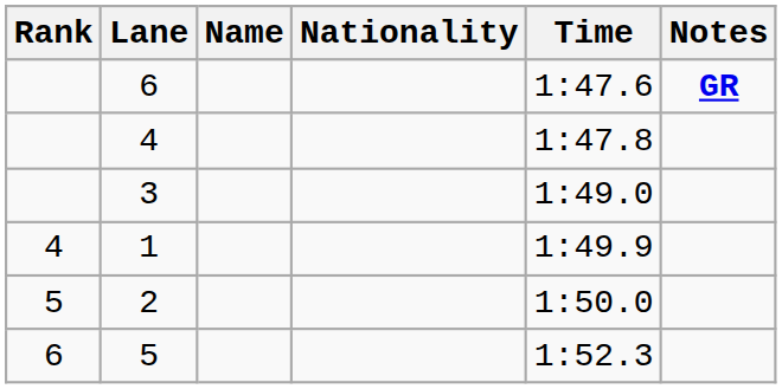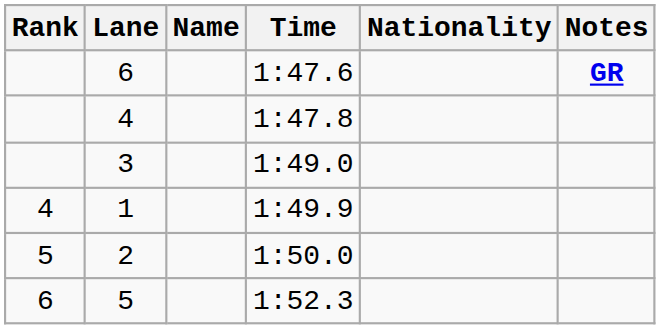 <table class="wikitable sortable" style="text-align:center">
 <tr>
 <th>Rank</th>
 <th>Lane</th>
 <th>Name</th>
+<th>Time</th>
 <th>Nationality</th>
-<th>Time</th>
 <th>Notes</th>
 </tr>
 <tr>
 <td></td>
 <td>6</td>
 <td align=left></td>
+<td>1:47.6</td>
 <td align=left></td>
-<td>1:47.6</td>
 <td><strong><a href='#'>GR</a></strong></td>
 </tr>
 <tr>
 <td></td>
 <td>4</td>
 <td align=left></td>
+<td>1:47.8</td>
 <td align=left></td>
-<td>1:47.8</td>
 <td></td>
 </tr>
 <tr>
 <td></td>
 <td>3</td>
 <td align=left></td>
+<td>1:49.0</td>
 <td align=left></td>
-<td>1:49.0</td>
 <td></td>
 </tr>
 <tr>
 <td>4</td>
 <td>1</td>
 <td align=left></td>
+<td>1:49.9</td>
 <td align=left></td>
-<td>1:49.9</td>
 <td></td>
 </tr>
 <tr>
 <td>5</td>
 <td>2</td>
 <td align=left></td>
+<td>1:50.0</td>
 <td align=left></td>
-<td>1:50.0</td>
 <td></td>
 </tr>
 <tr>
 <td>6</td>
 <td>5</td>
 <td align=left></td>
+<td>1:52.3</td>
 <td align=left></td>
-<td>1:52.3</td>
 <td></td>
 </tr>
 </table>
